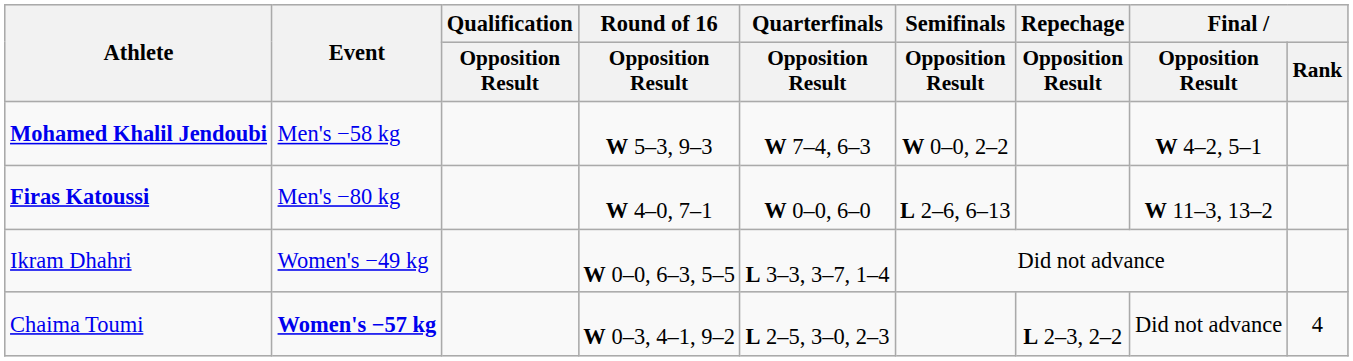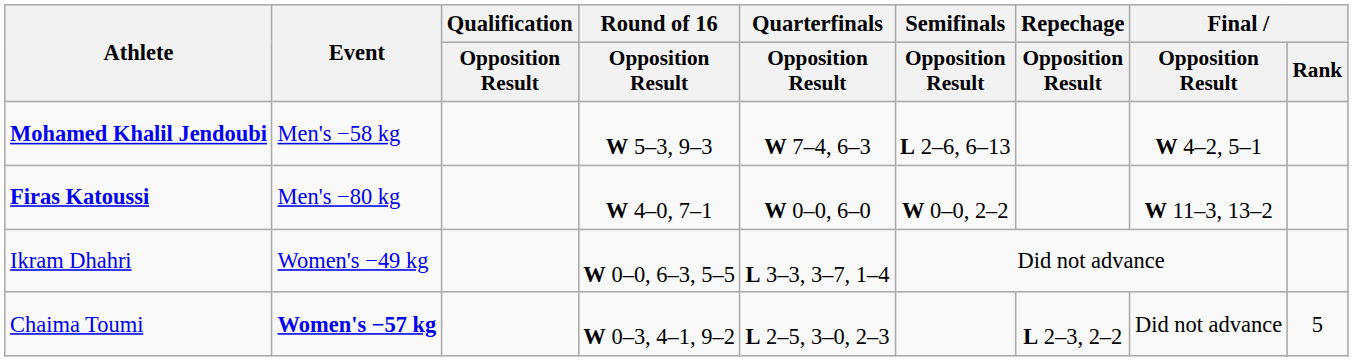 <table class=wikitable style=font-size:90%;text-align:center>
 <tr>
 <th rowspan=2>Athlete</th>
 <th rowspan=2>Event</th>
 <th>Qualification</th>
 <th>Round of 16</th>
 <th>Quarterfinals</th>
 <th>Semifinals</th>
 <th>Repechage</th>
 <th colspan=2>Final / </th>
 </tr>
 <tr style=font-size:95%>
 <th>Opposition<br>Result</th>
 <th>Opposition<br>Result</th>
 <th>Opposition<br>Result</th>
 <th>Opposition<br>Result</th>
 <th>Opposition<br>Result</th>
 <th>Opposition<br>Result</th>
 <th>Rank</th>
 </tr>
 <tr>
 <td align=left><strong><a href='#'>Mohamed Khalil Jendoubi</a></strong></td>
 <td align=left><a href='#'>Men's −58 kg</a></td>
 <td></td>
 <td><br><strong>W</strong> 5–3, 9–3</td>
 <td><br><strong>W</strong> 7–4, 6–3</td>
-<td><br> <strong>W</strong> 0–0, 2–2</td>
+<td><br><strong>L</strong> 2–6, 6–13</td>
 <td></td>
 <td><br> <strong>W</strong> 4–2, 5–1</td>
 <td></td>
 </tr>
 <tr>
 <td align=left><strong><a href='#'>Firas Katoussi</a></strong></td>
 <td align=left><a href='#'>Men's −80 kg</a></td>
 <td></td>
 <td><br> <strong>W</strong> 4–0, 7–1</td>
 <td><br> <strong>W</strong> 0–0, 6–0</td>
-<td><br><strong>L</strong> 2–6, 6–13</td>
+<td><br> <strong>W</strong> 0–0, 2–2</td>
 <td></td>
 <td><br><strong>W</strong> 11–3, 13–2</td>
 <td></td>
 </tr>
 <tr>
 <td align=left><a href='#'>Ikram Dhahri</a></td>
 <td align=left><a href='#'>Women's −49 kg</a></td>
 <td></td>
 <td><br> <strong>W</strong> 0–0, 6–3, 5–5</td>
 <td> <br> <strong>L</strong> 3–3, 3–7, 1–4</td>
 <td colspan=3>Did not advance</td>
 <td></td>
 </tr>
 <tr>
 <td align=left><a href='#'>Chaima Toumi</a></td>
 <td align=left><strong><a href='#'>Women's −57 kg</a></strong></td>
 <td></td>
 <td><br> <strong>W</strong> 0–3, 4–1, 9–2</td>
 <td><br> <strong>L</strong> 2–5, 3–0, 2–3</td>
 <td></td>
 <td><br> <strong>L</strong> 2–3, 2–2</td>
 <td>Did not advance</td>
-<td>4</td>
+<td>5</td>
 </tr>
 </table>
